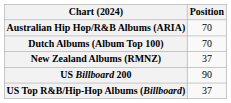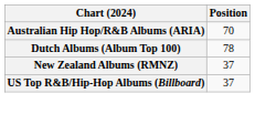 <table class="wikitable sortable plainrowheaders" style="text-align:center">
 <tr>
 <th scope="col">Chart (2024)</th>
 <th scope="col">Position</th>
 </tr>
 <tr>
 <th scope="row">Australian Hip Hop/R&B Albums (ARIA)</th>
 <td>70</td>
 </tr>
 <tr>
 <th scope="row">Dutch Albums (Album Top 100)</th>
-<td>70</td>
+<td>78</td>
 </tr>
 <tr>
 <th scope="row">New Zealand Albums (RMNZ)</th>
 <td>37</td>
 </tr>
 <tr>
-<th scope="row">US <em>Billboard</em> 200</th>
-<td>90</td>
-</tr>
-<tr>
 <th scope="row">US Top R&B/Hip-Hop Albums (<em>Billboard</em>)</th>
 <td>37</td>
 </tr>
 </table>
